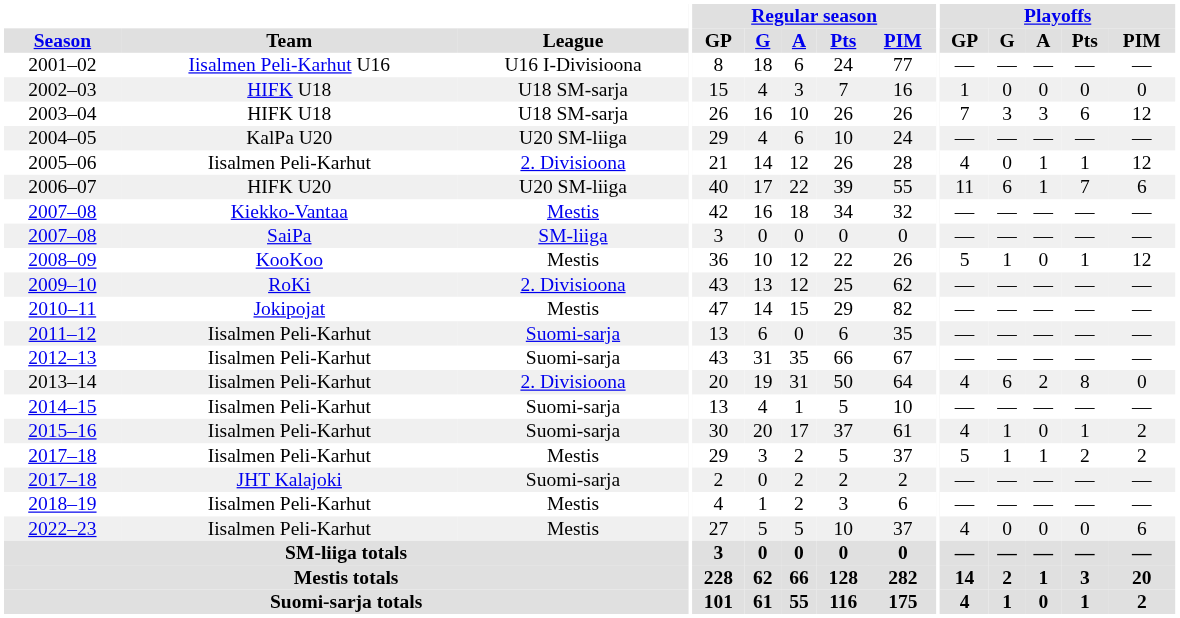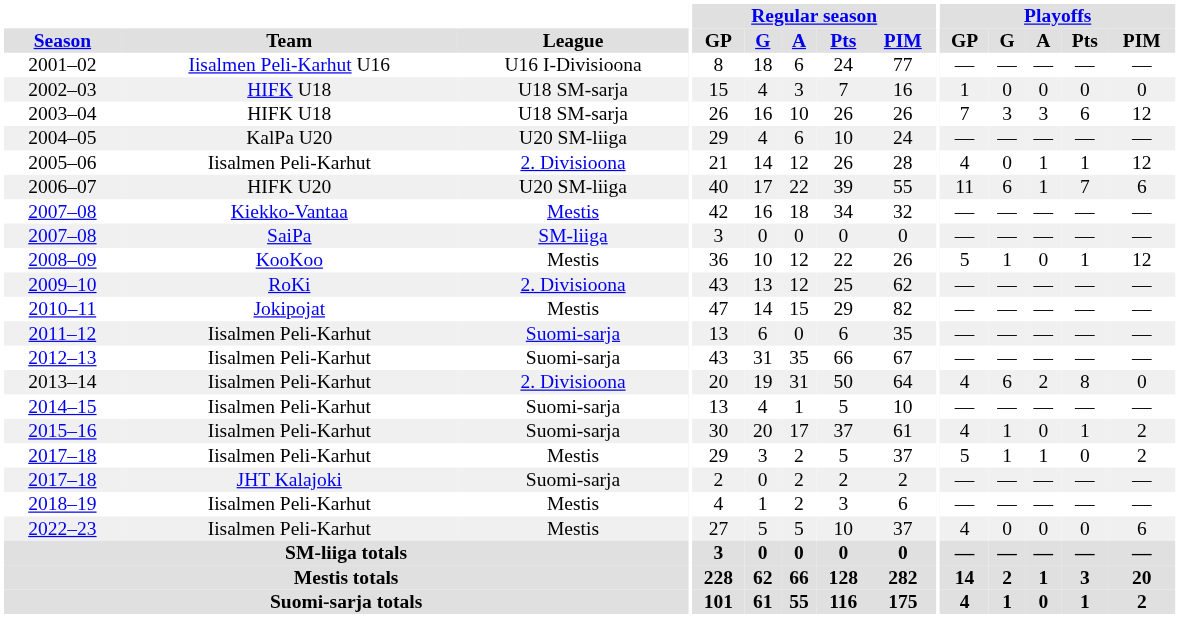 <table border="0" cellpadding="1" cellspacing="0" style="text-align:center; width:60em">
 <tr bgcolor="#e0e0e0">
 <th colspan="3" bgcolor="#ffffff"></th>
 <th rowspan="99" bgcolor="#ffffff"></th>
 <th colspan="5"><a href='#'>Regular season</a></th>
 <th rowspan="99" bgcolor="#ffffff"></th>
 <th colspan="5"><a href='#'>Playoffs</a></th>
 </tr>
 <tr bgcolor="#e0e0e0">
 <th><a href='#'>Season</a></th>
 <th>Team</th>
 <th>League</th>
 <th>GP</th>
 <th><a href='#'>G</a></th>
 <th><a href='#'>A</a></th>
 <th><a href='#'>Pts</a></th>
 <th><a href='#'>PIM</a></th>
 <th>GP</th>
 <th>G</th>
 <th>A</th>
 <th>Pts</th>
 <th>PIM</th>
 </tr>
 <tr>
 <td>2001–02</td>
 <td><a href='#'>Iisalmen Peli-Karhut</a> U16</td>
 <td>U16 I-Divisioona</td>
 <td>8</td>
 <td>18</td>
 <td>6</td>
 <td>24</td>
 <td>77</td>
 <td>—</td>
 <td>—</td>
 <td>—</td>
 <td>—</td>
 <td>—</td>
 </tr>
 <tr bgcolor="#f0f0f0">
 <td>2002–03</td>
 <td><a href='#'>HIFK</a> U18</td>
 <td>U18 SM-sarja</td>
 <td>15</td>
 <td>4</td>
 <td>3</td>
 <td>7</td>
 <td>16</td>
 <td>1</td>
 <td>0</td>
 <td>0</td>
 <td>0</td>
 <td>0</td>
 </tr>
 <tr>
 <td>2003–04</td>
 <td>HIFK U18</td>
 <td>U18 SM-sarja</td>
 <td>26</td>
 <td>16</td>
 <td>10</td>
 <td>26</td>
 <td>26</td>
 <td>7</td>
 <td>3</td>
 <td>3</td>
 <td>6</td>
 <td>12</td>
 </tr>
 <tr bgcolor="#f0f0f0">
 <td>2004–05</td>
 <td>KalPa U20</td>
 <td>U20 SM-liiga</td>
 <td>29</td>
 <td>4</td>
 <td>6</td>
 <td>10</td>
 <td>24</td>
 <td>—</td>
 <td>—</td>
 <td>—</td>
 <td>—</td>
 <td>—</td>
 </tr>
 <tr>
 <td>2005–06</td>
 <td>Iisalmen Peli-Karhut</td>
 <td><a href='#'>2. Divisioona</a></td>
 <td>21</td>
 <td>14</td>
 <td>12</td>
 <td>26</td>
 <td>28</td>
 <td>4</td>
 <td>0</td>
 <td>1</td>
 <td>1</td>
 <td>12</td>
 </tr>
 <tr bgcolor="#f0f0f0">
 <td>2006–07</td>
 <td>HIFK U20</td>
 <td>U20 SM-liiga</td>
 <td>40</td>
 <td>17</td>
 <td>22</td>
 <td>39</td>
 <td>55</td>
 <td>11</td>
 <td>6</td>
 <td>1</td>
 <td>7</td>
 <td>6</td>
 </tr>
 <tr>
 <td><a href='#'>2007–08</a></td>
 <td><a href='#'>Kiekko-Vantaa</a></td>
 <td><a href='#'>Mestis</a></td>
 <td>42</td>
 <td>16</td>
 <td>18</td>
 <td>34</td>
 <td>32</td>
 <td>—</td>
 <td>—</td>
 <td>—</td>
 <td>—</td>
 <td>—</td>
 </tr>
 <tr bgcolor="#f0f0f0">
 <td><a href='#'>2007–08</a></td>
 <td><a href='#'>SaiPa</a></td>
 <td><a href='#'>SM-liiga</a></td>
 <td>3</td>
 <td>0</td>
 <td>0</td>
 <td>0</td>
 <td>0</td>
 <td>—</td>
 <td>—</td>
 <td>—</td>
 <td>—</td>
 <td>—</td>
 </tr>
 <tr>
 <td><a href='#'>2008–09</a></td>
 <td><a href='#'>KooKoo</a></td>
 <td>Mestis</td>
 <td>36</td>
 <td>10</td>
 <td>12</td>
 <td>22</td>
 <td>26</td>
 <td>5</td>
 <td>1</td>
 <td>0</td>
 <td>1</td>
 <td>12</td>
 </tr>
 <tr bgcolor="#f0f0f0">
 <td><a href='#'>2009–10</a></td>
 <td><a href='#'>RoKi</a></td>
 <td><a href='#'>2. Divisioona</a></td>
 <td>43</td>
 <td>13</td>
 <td>12</td>
 <td>25</td>
 <td>62</td>
 <td>—</td>
 <td>—</td>
 <td>—</td>
 <td>—</td>
 <td>—</td>
 </tr>
 <tr>
 <td><a href='#'>2010–11</a></td>
 <td><a href='#'>Jokipojat</a></td>
 <td>Mestis</td>
 <td>47</td>
 <td>14</td>
 <td>15</td>
 <td>29</td>
 <td>82</td>
 <td>—</td>
 <td>—</td>
 <td>—</td>
 <td>—</td>
 <td>—</td>
 </tr>
 <tr bgcolor="#f0f0f0">
 <td><a href='#'>2011–12</a></td>
 <td>Iisalmen Peli-Karhut</td>
 <td><a href='#'>Suomi-sarja</a></td>
 <td>13</td>
 <td>6</td>
 <td>0</td>
 <td>6</td>
 <td>35</td>
 <td>—</td>
 <td>—</td>
 <td>—</td>
 <td>—</td>
 <td>—</td>
 </tr>
 <tr>
 <td><a href='#'>2012–13</a></td>
 <td>Iisalmen Peli-Karhut</td>
 <td>Suomi-sarja</td>
 <td>43</td>
 <td>31</td>
 <td>35</td>
 <td>66</td>
 <td>67</td>
 <td>—</td>
 <td>—</td>
 <td>—</td>
 <td>—</td>
 <td>—</td>
 </tr>
 <tr bgcolor="#f0f0f0">
 <td>2013–14</td>
 <td>Iisalmen Peli-Karhut</td>
 <td><a href='#'>2. Divisioona</a></td>
 <td>20</td>
 <td>19</td>
 <td>31</td>
 <td>50</td>
 <td>64</td>
 <td>4</td>
 <td>6</td>
 <td>2</td>
 <td>8</td>
 <td>0</td>
 </tr>
 <tr>
 <td><a href='#'>2014–15</a></td>
 <td>Iisalmen Peli-Karhut</td>
 <td>Suomi-sarja</td>
 <td>13</td>
 <td>4</td>
 <td>1</td>
 <td>5</td>
 <td>10</td>
 <td>—</td>
 <td>—</td>
 <td>—</td>
 <td>—</td>
 <td>—</td>
 </tr>
 <tr bgcolor="#f0f0f0">
 <td><a href='#'>2015–16</a></td>
 <td>Iisalmen Peli-Karhut</td>
 <td>Suomi-sarja</td>
 <td>30</td>
 <td>20</td>
 <td>17</td>
 <td>37</td>
 <td>61</td>
 <td>4</td>
 <td>1</td>
 <td>0</td>
 <td>1</td>
 <td>2</td>
 </tr>
 <tr>
 <td><a href='#'>2017–18</a></td>
 <td>Iisalmen Peli-Karhut</td>
 <td>Mestis</td>
 <td>29</td>
 <td>3</td>
 <td>2</td>
 <td>5</td>
 <td>37</td>
 <td>5</td>
 <td>1</td>
 <td>1</td>
-<td>2</td>
+<td>0</td>
 <td>2</td>
 </tr>
 <tr bgcolor="#f0f0f0">
 <td><a href='#'>2017–18</a></td>
 <td><a href='#'>JHT Kalajoki</a></td>
 <td>Suomi-sarja</td>
 <td>2</td>
 <td>0</td>
 <td>2</td>
 <td>2</td>
 <td>2</td>
 <td>—</td>
 <td>—</td>
 <td>—</td>
 <td>—</td>
 <td>—</td>
 </tr>
 <tr>
 <td><a href='#'>2018–19</a></td>
 <td>Iisalmen Peli-Karhut</td>
 <td>Mestis</td>
 <td>4</td>
 <td>1</td>
 <td>2</td>
 <td>3</td>
 <td>6</td>
 <td>—</td>
 <td>—</td>
 <td>—</td>
 <td>—</td>
 <td>—</td>
 </tr>
 <tr bgcolor="#f0f0f0">
 <td><a href='#'>2022–23</a></td>
 <td>Iisalmen Peli-Karhut</td>
 <td>Mestis</td>
 <td>27</td>
 <td>5</td>
 <td>5</td>
 <td>10</td>
 <td>37</td>
 <td>4</td>
 <td>0</td>
 <td>0</td>
 <td>0</td>
 <td>6</td>
 </tr>
 <tr>
 </tr>
 <tr ALIGN="center" bgcolor="#e0e0e0">
 <th colspan="3">SM-liiga totals</th>
 <th ALIGN="center">3</th>
 <th ALIGN="center">0</th>
 <th ALIGN="center">0</th>
 <th ALIGN="center">0</th>
 <th ALIGN="center">0</th>
 <th ALIGN="center">—</th>
 <th ALIGN="center">—</th>
 <th ALIGN="center">—</th>
 <th ALIGN="center">—</th>
 <th ALIGN="center">—</th>
 </tr>
 <tr>
 </tr>
 <tr ALIGN="center" bgcolor="#e0e0e0">
 <th colspan="3">Mestis totals</th>
 <th ALIGN="center">228</th>
 <th ALIGN="center">62</th>
 <th ALIGN="center">66</th>
 <th ALIGN="center">128</th>
 <th ALIGN="center">282</th>
 <th ALIGN="center">14</th>
 <th ALIGN="center">2</th>
 <th ALIGN="center">1</th>
 <th ALIGN="center">3</th>
 <th ALIGN="center">20</th>
 </tr>
 <tr>
 </tr>
 <tr ALIGN="center" bgcolor="#e0e0e0">
 <th colspan="3">Suomi-sarja totals</th>
 <th ALIGN="center">101</th>
 <th ALIGN="center">61</th>
 <th ALIGN="center">55</th>
 <th ALIGN="center">116</th>
 <th ALIGN="center">175</th>
 <th ALIGN="center">4</th>
 <th ALIGN="center">1</th>
 <th ALIGN="center">0</th>
 <th ALIGN="center">1</th>
 <th ALIGN="center">2</th>
 </tr>
 </table>
